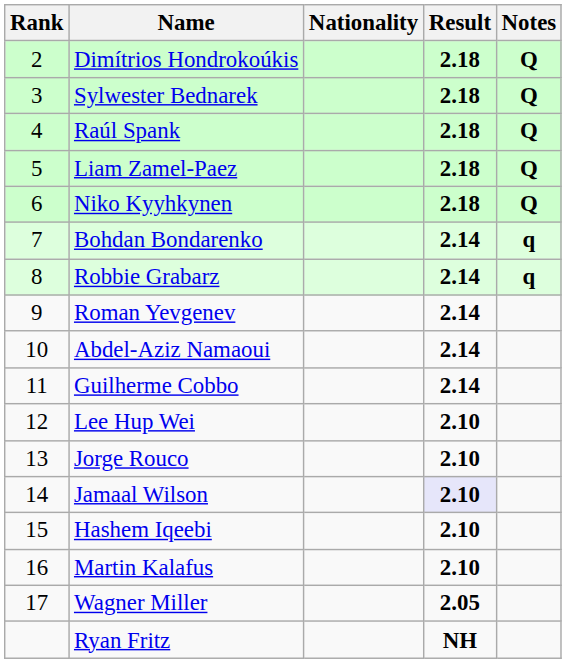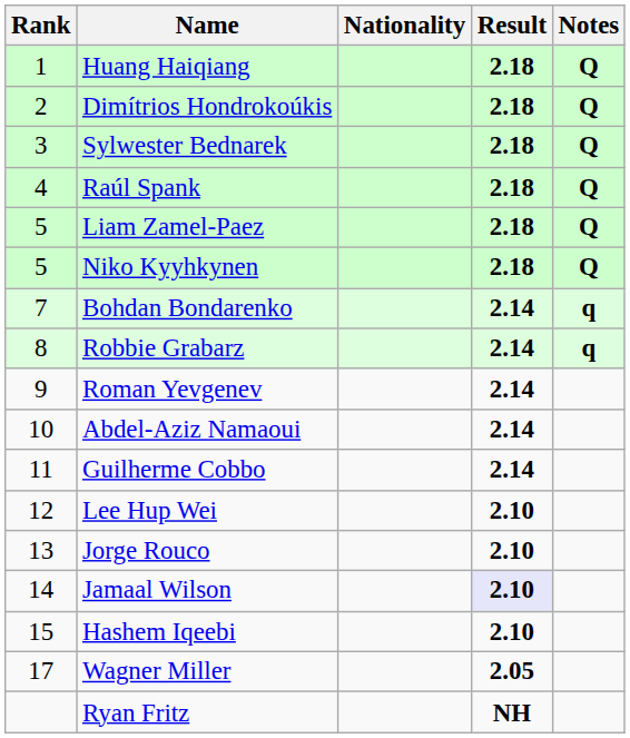 <table class="wikitable sortable" style="text-align:center">
 <tr>
 <th>Rank</th>
 <th>Name</th>
 <th>Nationality</th>
 <th>Result</th>
 <th>Notes</th>
+</tr>
+<tr bgcolor=ccffcc>
+<td>1</td>
+<td align=left><a href='#'>Huang Haiqiang</a></td>
+<td align=left></td>
+<td><strong>2.18</strong></td>
+<td><strong>Q</strong></td>
 </tr>
 <tr bgcolor=ccffcc>
 <td>2</td>
 <td align=left><a href='#'>Dimítrios Hondrokoúkis</a></td>
 <td align=left></td>
 <td><strong>2.18</strong></td>
 <td><strong>Q</strong></td>
 </tr>
 <tr bgcolor=ccffcc>
 <td>3</td>
 <td align=left><a href='#'>Sylwester Bednarek</a></td>
 <td align=left></td>
 <td><strong>2.18</strong></td>
 <td><strong>Q</strong></td>
 </tr>
 <tr bgcolor=ccffcc>
 <td>4</td>
 <td align=left><a href='#'>Raúl Spank</a></td>
 <td align=left></td>
 <td><strong>2.18</strong></td>
 <td><strong>Q</strong></td>
 </tr>
 <tr bgcolor=ccffcc>
 <td>5</td>
 <td align=left><a href='#'>Liam Zamel-Paez</a></td>
 <td align=left></td>
 <td><strong>2.18</strong></td>
 <td><strong>Q</strong></td>
 </tr>
 <tr bgcolor=ccffcc>
-<td>6</td>
+<td>5</td>
 <td align=left><a href='#'>Niko Kyyhkynen</a></td>
 <td align=left></td>
 <td><strong>2.18</strong></td>
 <td><strong>Q</strong></td>
 </tr>
 <tr bgcolor=ddffdd>
 <td>7</td>
 <td align=left><a href='#'>Bohdan Bondarenko</a></td>
 <td align=left></td>
 <td><strong>2.14</strong></td>
 <td><strong>q</strong></td>
 </tr>
 <tr bgcolor=ddffdd>
 <td>8</td>
 <td align=left><a href='#'>Robbie Grabarz</a></td>
 <td align=left></td>
 <td><strong>2.14</strong></td>
 <td><strong>q</strong></td>
 </tr>
 <tr>
 <td>9</td>
 <td align=left><a href='#'>Roman Yevgenev</a></td>
 <td align=left></td>
 <td><strong>2.14</strong></td>
 <td></td>
 </tr>
 <tr>
 <td>10</td>
 <td align=left><a href='#'>Abdel-Aziz Namaoui</a></td>
 <td align=left></td>
 <td><strong>2.14</strong></td>
 <td></td>
 </tr>
 <tr>
 <td>11</td>
 <td align=left><a href='#'>Guilherme Cobbo</a></td>
 <td align=left></td>
 <td><strong>2.14</strong></td>
 <td></td>
 </tr>
 <tr>
 <td>12</td>
 <td align=left><a href='#'>Lee Hup Wei</a></td>
 <td align=left></td>
 <td><strong>2.10</strong></td>
 <td></td>
 </tr>
 <tr>
 <td>13</td>
 <td align=left><a href='#'>Jorge Rouco</a></td>
 <td align=left></td>
 <td><strong>2.10</strong></td>
 <td></td>
 </tr>
 <tr>
 <td>14</td>
 <td align=left><a href='#'>Jamaal Wilson</a></td>
 <td align=left></td>
 <td style="background: lavender;"><strong>2.10</strong></td>
 <td></td>
 </tr>
 <tr>
 <td>15</td>
 <td align=left><a href='#'>Hashem Iqeebi</a></td>
 <td align=left></td>
 <td><strong>2.10</strong></td>
 <td></td>
 </tr>
 <tr>
-<td>16</td>
-<td align=left><a href='#'>Martin Kalafus</a></td>
-<td align=left></td>
-<td><strong>2.10</strong></td>
-<td></td>
-</tr>
-<tr>
 <td>17</td>
 <td align=left><a href='#'>Wagner Miller</a></td>
 <td align=left></td>
 <td><strong>2.05</strong></td>
 <td></td>
 </tr>
 <tr>
 <td></td>
 <td align=left><a href='#'>Ryan Fritz</a></td>
 <td align=left></td>
 <td><strong>NH</strong></td>
 <td></td>
 </tr>
 </table>
